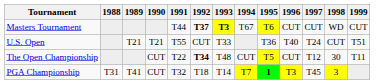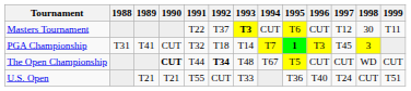 <table class="wikitable" style="font-size:95%;text-align:center;">
 <tr>
 <th>Tournament</th>
 <th>1988</th>
 <th>1989</th>
 <th>1990</th>
 <th>1991</th>
 <th>1992</th>
 <th>1993</th>
 <th>1994</th>
 <th>1995</th>
 <th>1996</th>
 <th>1997</th>
 <th>1998</th>
 <th>1999</th>
 </tr>
 <tr>
 <td align=left><a href='#'>Masters Tournament</a></td>
 <td style="background:#eeeeee;"></td>
 <td style="background:#eeeeee;"></td>
 <td style="background:#eeeeee;"></td>
+<td>T22</td>
+<td>T37</td>
+<td style="background:yellow;"><strong>T3</strong></td>
+<td>CUT</td>
+<td style="background:yellow;">T6</td>
+<td>CUT</td>
+<td>T12</td>
+<td>30</td>
+<td>T11</td>
+</tr>
+<tr>
+<td align=left><a href='#'>PGA Championship</a></td>
+<td>T31</td>
+<td>T41</td>
+<td>CUT</td>
+<td>T32</td>
+<td>T18</td>
+<td>T14</td>
+<td style="background:yellow;">T7</td>
+<td style="background:lime;"><strong>1</strong></td>
+<td style="background:yellow;">T3</td>
+<td>T45</td>
+<td style="background:yellow;">3</td>
+<td style="background:#eeeeee;"></td>
+</tr>
+<tr>
+<td align=left><a href='#'>The Open Championship</a></td>
+<td style="background:#eeeeee;"></td>
+<td style="background:#eeeeee;"></td>
+<td><strong>CUT</strong></td>
 <td>T44</td>
-<td><strong>T37</strong></td>
-<td style="background:yellow;"><strong>T3</strong></td>
+<td><strong>T34</strong></td>
+<td>T48</td>
 <td>T67</td>
-<td style="background:yellow;">T6</td>
+<td style="background:yellow;">T5</td>
 <td>CUT</td>
 <td>CUT</td>
 <td>WD</td>
 <td>CUT</td>
 </tr>
 <tr>
 <td align=left><a href='#'>U.S. Open</a></td>
 <td style="background:#eeeeee;"></td>
 <td>T21</td>
 <td>T21</td>
 <td>T55</td>
 <td>CUT</td>
 <td>T33</td>
 <td style="background:#eeeeee;"></td>
 <td>T36</td>
 <td>T40</td>
 <td>T24</td>
 <td>CUT</td>
 <td>T51</td>
 </tr>
-<tr>
-<td align=left><a href='#'>The Open Championship</a></td>
-<td style="background:#eeeeee;"></td>
-<td style="background:#eeeeee;"></td>
-<td>CUT</td>
-<td>T22</td>
-<td><strong>T34</strong></td>
-<td>T48</td>
-<td>CUT</td>
-<td style="background:yellow;">T5</td>
-<td>CUT</td>
-<td>T12</td>
-<td>30</td>
-<td>T11</td>
-</tr>
-<tr>
-<td align=left><a href='#'>PGA Championship</a></td>
-<td>T31</td>
-<td>T41</td>
-<td>CUT</td>
-<td>T32</td>
-<td>T18</td>
-<td>T14</td>
-<td style="background:yellow;">T7</td>
-<td style="background:lime;"><strong>1</strong></td>
-<td style="background:yellow;">T3</td>
-<td>T45</td>
-<td style="background:yellow;">3</td>
-<td style="background:#eeeeee;"></td>
-</tr>
 </table>
